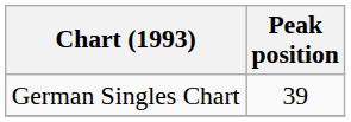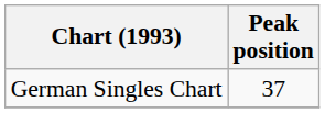 <table class="wikitable">
 <tr>
 <th align="center">Chart (1993)</th>
 <th align="center">Peak<br>position</th>
 </tr>
 <tr>
 <td align="left">German Singles Chart</td>
-<td align="center">39</td>
+<td align="center">37</td>
 </tr>
 <tr>
 </tr>
 </table>
